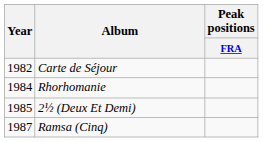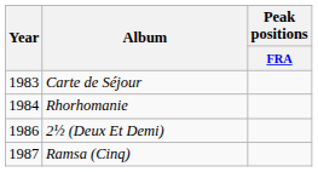 <table class="wikitable">
 <tr>
 <th rowspan="2" style="text-align:center; width:10px;">Year</th>
 <th rowspan="2" style="text-align:center; width:210px;">Album</th>
 <th style="text-align:center; width:30px;">Peak positions</th>
 </tr>
 <tr>
 <th width="20"><small><a href='#'>FRA</a><br></small></th>
 </tr>
 <tr>
-<td style="text-align:center;">1982</td>
+<td style="text-align:center;">1983</td>
 <td><em>Carte de Séjour</em></td>
 <td style="text-align:center;"></td>
 </tr>
 <tr>
 <td style="text-align:center;">1984</td>
 <td><em>Rhorhomanie </em></td>
 <td style="text-align:center;"></td>
 </tr>
 <tr>
-<td style="text-align:center;">1985</td>
+<td style="text-align:center;">1986</td>
 <td><em>2½ (Deux Et Demi)</em></td>
 <td align="center" rowspan="1"></td>
 </tr>
 <tr>
 <td style="text-align:center;">1987</td>
 <td><em>Ramsa (Cinq)</em></td>
 <td style="text-align:center;"></td>
 </tr>
 </table>
